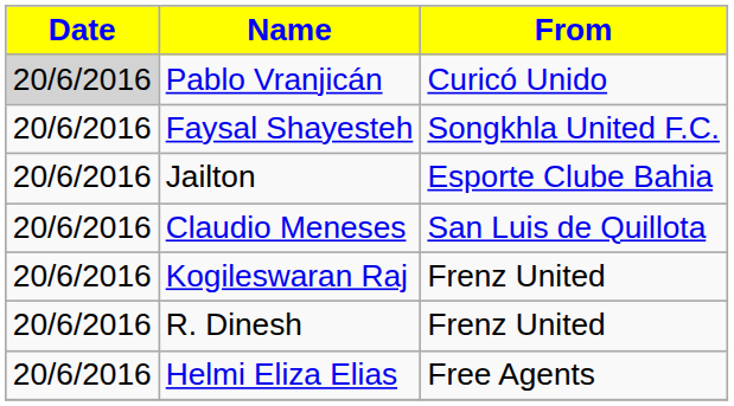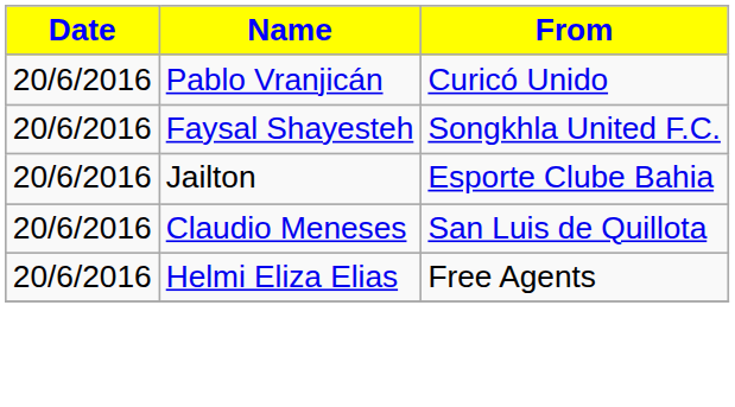 <table class="wikitable sortable">
 <tr>
 <th style="background:Yellow; color:Blue;">Date</th>
 <th style="background:Yellow; color:Blue;">Name</th>
 <th style="background:Yellow; color:Blue;">From</th>
 </tr>
 <tr>
-<td style="background: lightgrey;">20/6/2016</td>
+<td>20/6/2016</td>
 <td> <a href='#'>Pablo Vranjicán</a></td>
 <td> <a href='#'>Curicó Unido</a></td>
 </tr>
 <tr>
 <td>20/6/2016</td>
 <td> <a href='#'>Faysal Shayesteh</a></td>
 <td> <a href='#'>Songkhla United F.C.</a></td>
 </tr>
 <tr>
 <td>20/6/2016</td>
 <td> Jailton</td>
 <td> <a href='#'>Esporte Clube Bahia</a></td>
 </tr>
 <tr>
 <td>20/6/2016</td>
 <td> <a href='#'>Claudio Meneses</a></td>
 <td> <a href='#'>San Luis de Quillota</a></td>
 </tr>
 <tr>
 <td>20/6/2016</td>
-<td> <a href='#'>Kogileswaran Raj</a></td>
-<td> Frenz United</td>
-</tr>
-<tr>
-<td>20/6/2016</td>
-<td> R. Dinesh</td>
-<td> Frenz United</td>
-</tr>
-<tr>
-<td>20/6/2016</td>
 <td> <a href='#'>Helmi Eliza Elias</a></td>
 <td>Free Agents</td>
 </tr>
 <tr>
 </tr>
 </table>
